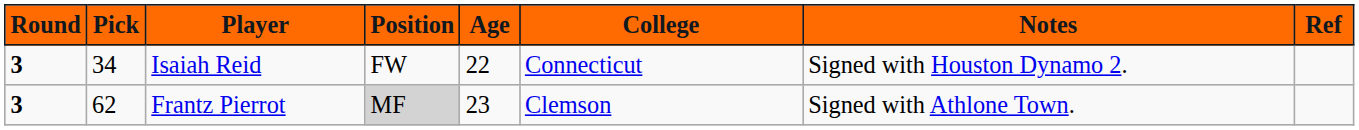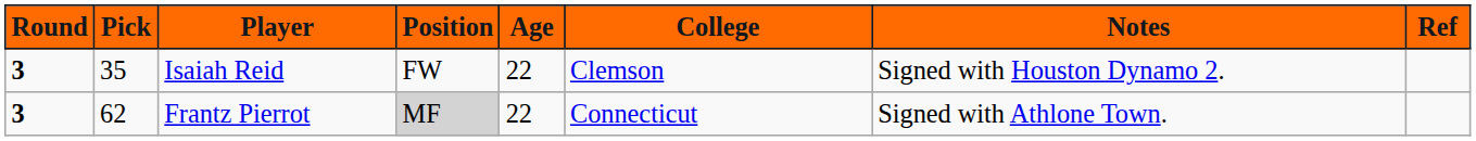 <table class="wikitable" style="text-align:left; font-size:95%;">
 <tr>
 <th style="background:#FF6B00; color:#101820; border:1px solid #101820; width:30px;">Round</th>
 <th style="background:#FF6B00; color:#101820; border:1px solid #101820; width:30px;">Pick</th>
 <th style="background:#FF6B00; color:#101820; border:1px solid #101820; width:130px;">Player</th>
 <th style="background:#FF6B00; color:#101820; border:1px solid #101820; width:50px;">Position</th>
 <th style="background:#FF6B00; color:#101820; border:1px solid #101820; width:30px;">Age</th>
 <th style="background:#FF6B00; color:#101820; border:1px solid #101820; width:170px;">College</th>
 <th style="background:#FF6B00; color:#101820; border:1px solid #101820; width:300px;">Notes</th>
 <th style="background:#FF6B00; color:#101820; border:1px solid #101820; width:30px;">Ref</th>
 </tr>
 <tr>
 <td><strong>3</strong></td>
-<td>34</td>
+<td>35</td>
 <td><a href='#'>Isaiah Reid</a></td>
 <td>FW</td>
 <td>22</td>
-<td><a href='#'>Connecticut</a></td>
+<td><a href='#'>Clemson</a></td>
 <td>Signed with <a href='#'>Houston Dynamo 2</a>.</td>
 <td></td>
 </tr>
 <tr>
 <td><strong>3</strong></td>
 <td>62</td>
 <td><a href='#'>Frantz Pierrot</a></td>
 <td style="background: lightgrey;">MF</td>
-<td>23</td>
-<td><a href='#'>Clemson</a></td>
+<td>22</td>
+<td><a href='#'>Connecticut</a></td>
 <td>Signed with <a href='#'>Athlone Town</a>.</td>
 <td></td>
 </tr>
 </table>
